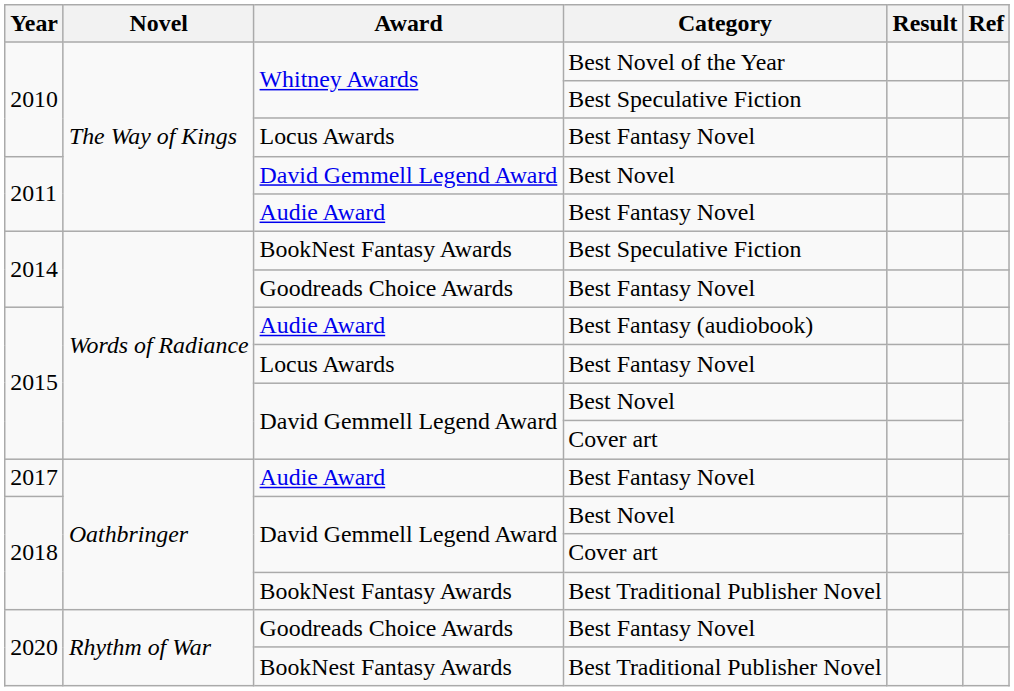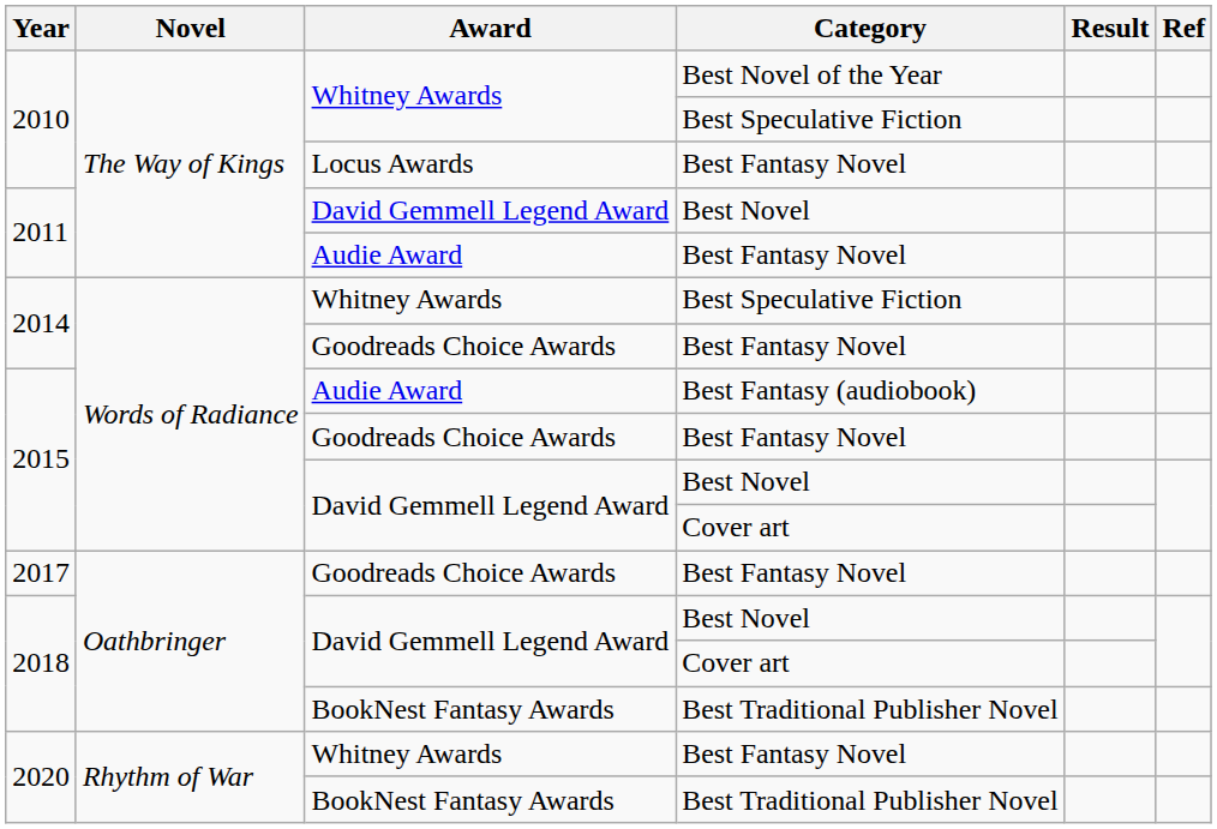 <table class="wikitable sortable">
 <tr>
 <th>Year</th>
 <th>Novel</th>
 <th>Award</th>
 <th>Category</th>
 <th>Result</th>
 <th>Ref</th>
 </tr>
 <tr>
 <td rowspan="3">2010</td>
 <td rowspan="5"><em>The Way of Kings</em></td>
 <td rowspan="2"><a href='#'>Whitney Awards</a></td>
 <td>Best Novel of the Year</td>
 <td></td>
 <td></td>
 </tr>
 <tr>
 <td>Best Speculative Fiction</td>
 <td></td>
 <td></td>
 </tr>
 <tr>
 <td>Locus Awards</td>
 <td>Best Fantasy Novel</td>
 <td></td>
 <td></td>
 </tr>
 <tr>
 <td rowspan="2">2011</td>
 <td><a href='#'>David Gemmell Legend Award</a></td>
 <td>Best Novel</td>
 <td></td>
 <td></td>
 </tr>
 <tr>
 <td><a href='#'>Audie Award</a></td>
 <td>Best Fantasy Novel</td>
 <td></td>
 <td></td>
 </tr>
 <tr>
 <td rowspan="2">2014</td>
 <td rowspan="6"><em>Words of Radiance</em></td>
-<td>BookNest Fantasy Awards</td>
+<td>Whitney Awards</td>
 <td>Best Speculative Fiction</td>
 <td></td>
 <td></td>
 </tr>
 <tr>
 <td>Goodreads Choice Awards</td>
 <td>Best Fantasy Novel</td>
 <td></td>
 <td></td>
 </tr>
 <tr>
 <td rowspan="4">2015</td>
 <td><a href='#'>Audie Award</a></td>
 <td>Best Fantasy (audiobook)</td>
 <td></td>
 <td></td>
 </tr>
 <tr>
-<td>Locus Awards</td>
+<td>Goodreads Choice Awards</td>
 <td>Best Fantasy Novel</td>
 <td></td>
 <td></td>
 </tr>
 <tr>
 <td rowspan="2">David Gemmell Legend Award</td>
 <td>Best Novel</td>
 <td></td>
 <td rowspan="2"></td>
 </tr>
 <tr>
 <td>Cover art</td>
 <td></td>
 </tr>
 <tr>
 <td>2017</td>
 <td rowspan="4"><em>Oathbringer</em></td>
-<td><a href='#'>Audie Award</a></td>
+<td>Goodreads Choice Awards</td>
 <td>Best Fantasy Novel</td>
 <td></td>
 <td></td>
 </tr>
 <tr>
 <td rowspan="3">2018</td>
 <td rowspan="2">David Gemmell Legend Award</td>
 <td>Best Novel</td>
 <td></td>
 <td rowspan="2"></td>
 </tr>
 <tr>
 <td>Cover art</td>
 <td></td>
 </tr>
 <tr>
 <td>BookNest Fantasy Awards</td>
 <td>Best Traditional Publisher Novel</td>
 <td></td>
 <td></td>
 </tr>
 <tr>
 <td rowspan="2">2020</td>
 <td rowspan="2"><em>Rhythm of War</em></td>
-<td>Goodreads Choice Awards</td>
+<td>Whitney Awards</td>
 <td>Best Fantasy Novel</td>
 <td></td>
 <td></td>
 </tr>
 <tr>
 <td>BookNest Fantasy Awards</td>
 <td>Best Traditional Publisher Novel</td>
 <td></td>
 <td></td>
 </tr>
 </table>
